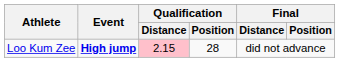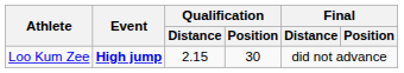 <table class=wikitable style="font-size:90%">
 <tr>
 <th rowspan="2">Athlete</th>
 <th rowspan="2">Event</th>
 <th colspan="2">Qualification</th>
 <th colspan="2">Final</th>
 </tr>
 <tr style="font-size:95%">
 <th>Distance</th>
 <th>Position</th>
 <th>Distance</th>
 <th>Position</th>
 </tr>
 <tr align=center>
 <td align=left><a href='#'>Loo Kum Zee</a></td>
 <td align=left><strong><a href='#'>High jump</a></strong></td>
-<td style="background: pink;">2.15</td>
-<td>28</td>
+<td>2.15</td>
+<td>30</td>
 <td colspan=2>did not advance</td>
 </tr>
 </table>
